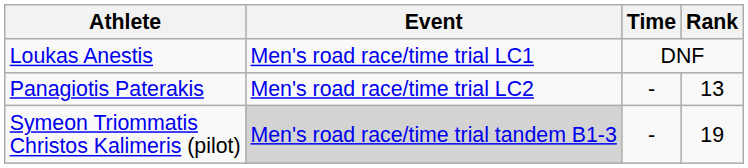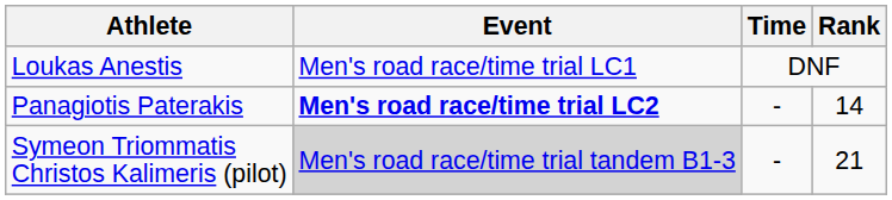 <table class=wikitable style="font-size:90%">
 <tr>
 <th>Athlete</th>
 <th>Event</th>
 <th>Time</th>
 <th>Rank</th>
 </tr>
 <tr>
 <td><a href='#'>Loukas Anestis</a></td>
 <td><a href='#'>Men's road race/time trial LC1</a></td>
 <td style="text-align:center;" colspan="2">DNF</td>
 </tr>
 <tr>
 <td><a href='#'>Panagiotis Paterakis</a></td>
-<td><a href='#'>Men's road race/time trial LC2</a></td>
+<td><strong><a href='#'>Men's road race/time trial LC2</a></strong></td>
 <td style="text-align:center;">-</td>
-<td style="text-align:center;">13</td>
+<td style="text-align:center;">14</td>
 </tr>
 <tr>
 <td><a href='#'>Symeon Triommatis</a><br> <a href='#'>Christos Kalimeris</a> (pilot)</td>
 <td style="background: lightgrey;"><a href='#'>Men's road race/time trial tandem B1-3</a></td>
 <td style="text-align:center;">-</td>
-<td style="text-align:center;">19</td>
+<td style="text-align:center;">21</td>
 </tr>
 </table>
